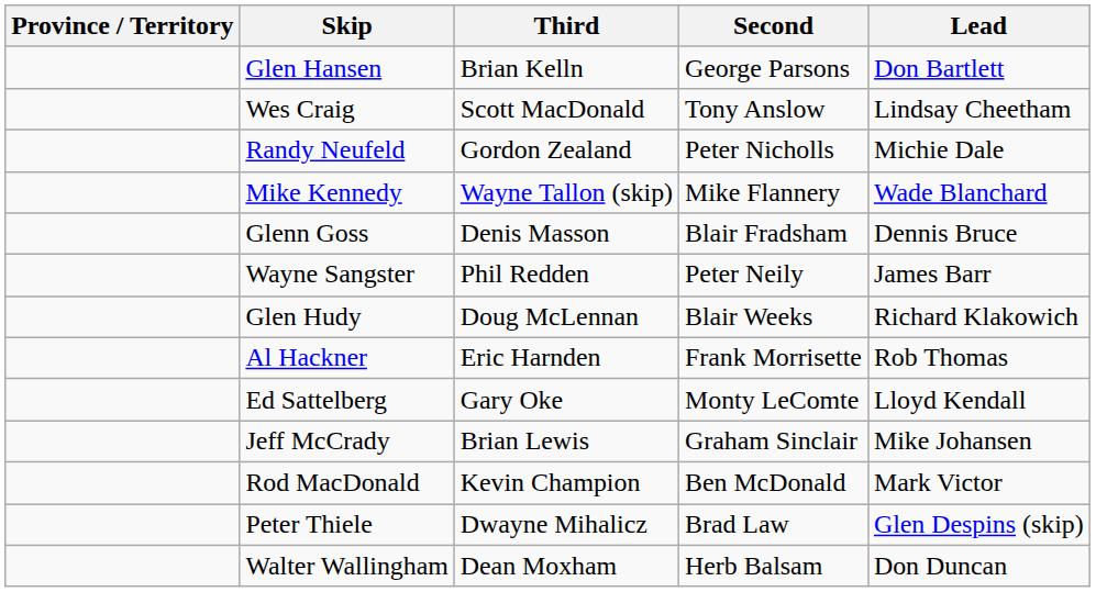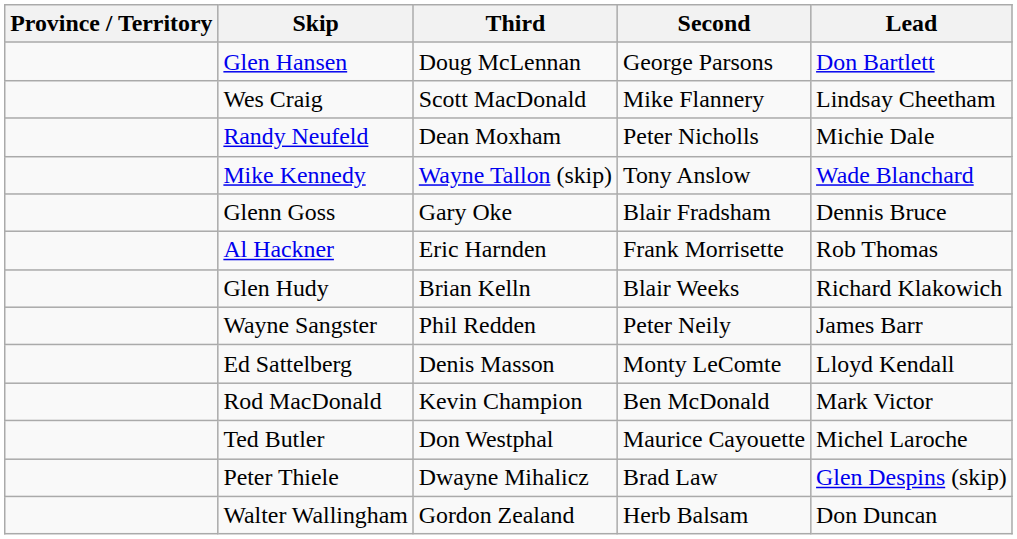 <table class="wikitable">
 <tr>
 <th>Province / Territory</th>
 <th>Skip</th>
 <th>Third</th>
 <th>Second</th>
 <th>Lead</th>
 </tr>
 <tr>
 <td></td>
 <td><a href='#'>Glen Hansen</a></td>
-<td>Brian Kelln</td>
+<td>Doug McLennan</td>
 <td>George Parsons</td>
 <td><a href='#'>Don Bartlett</a></td>
 </tr>
 <tr>
 <td></td>
 <td>Wes Craig</td>
 <td>Scott MacDonald</td>
-<td>Tony Anslow</td>
+<td>Mike Flannery</td>
 <td>Lindsay Cheetham</td>
 </tr>
 <tr>
 <td></td>
 <td><a href='#'>Randy Neufeld</a></td>
-<td>Gordon Zealand</td>
+<td>Dean Moxham</td>
 <td>Peter Nicholls</td>
 <td>Michie Dale</td>
 </tr>
 <tr>
 <td></td>
 <td><a href='#'>Mike Kennedy</a></td>
 <td><a href='#'>Wayne Tallon</a> (skip)</td>
-<td>Mike Flannery</td>
+<td>Tony Anslow</td>
 <td><a href='#'>Wade Blanchard</a></td>
 </tr>
 <tr>
 <td></td>
 <td>Glenn Goss</td>
-<td>Denis Masson</td>
+<td>Gary Oke</td>
 <td>Blair Fradsham</td>
 <td>Dennis Bruce</td>
+</tr>
+<tr>
+<td></td>
+<td><a href='#'>Al Hackner</a></td>
+<td>Eric Harnden</td>
+<td>Frank Morrisette</td>
+<td>Rob Thomas</td>
+</tr>
+<tr>
+<td></td>
+<td>Glen Hudy</td>
+<td>Brian Kelln</td>
+<td>Blair Weeks</td>
+<td>Richard Klakowich</td>
 </tr>
 <tr>
 <td></td>
 <td>Wayne Sangster</td>
 <td>Phil Redden</td>
 <td>Peter Neily</td>
 <td>James Barr</td>
 </tr>
 <tr>
 <td></td>
-<td>Glen Hudy</td>
-<td>Doug McLennan</td>
-<td>Blair Weeks</td>
-<td>Richard Klakowich</td>
-</tr>
-<tr>
-<td></td>
-<td><a href='#'>Al Hackner</a></td>
-<td>Eric Harnden</td>
-<td>Frank Morrisette</td>
-<td>Rob Thomas</td>
-</tr>
-<tr>
-<td></td>
 <td>Ed Sattelberg</td>
-<td>Gary Oke</td>
+<td>Denis Masson</td>
 <td>Monty LeComte</td>
 <td>Lloyd Kendall</td>
-</tr>
-<tr>
-<td></td>
-<td>Jeff McCrady</td>
-<td>Brian Lewis</td>
-<td>Graham Sinclair</td>
-<td>Mike Johansen</td>
 </tr>
 <tr>
 <td></td>
 <td>Rod MacDonald</td>
 <td>Kevin Champion</td>
 <td>Ben McDonald</td>
 <td>Mark Victor</td>
+</tr>
+<tr>
+<td></td>
+<td>Ted Butler</td>
+<td>Don Westphal</td>
+<td>Maurice Cayouette</td>
+<td>Michel Laroche</td>
 </tr>
 <tr>
 <td></td>
 <td>Peter Thiele</td>
 <td>Dwayne Mihalicz</td>
 <td>Brad Law</td>
 <td><a href='#'>Glen Despins</a> (skip)</td>
 </tr>
 <tr>
 <td></td>
 <td>Walter Wallingham</td>
-<td>Dean Moxham</td>
+<td>Gordon Zealand</td>
 <td>Herb Balsam</td>
 <td>Don Duncan</td>
 </tr>
 </table>
